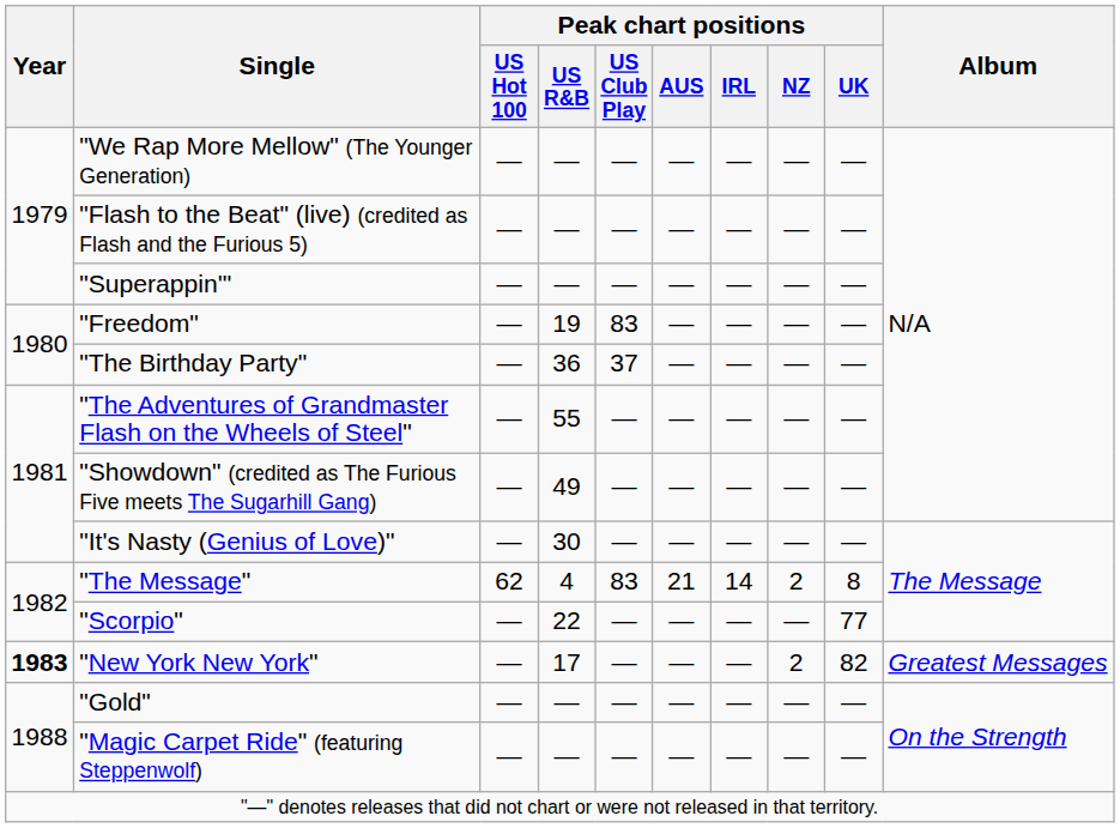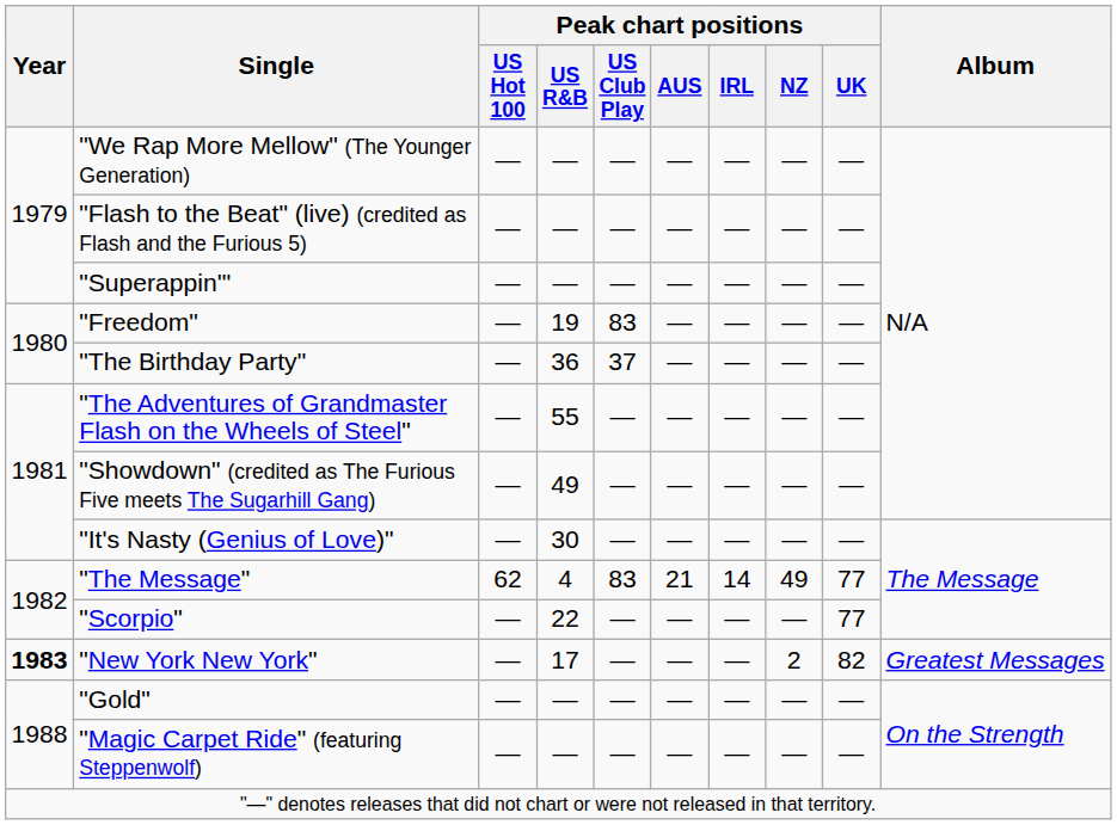 <table class="wikitable" style=text-align:center;>
 <tr>
 <th rowspan="2">Year</th>
 <th rowspan="2" width="250">Single</th>
 <th colspan="7">Peak chart positions</th>
 <th rowspan="2">Album</th>
 </tr>
 <tr style="font-size:smaller;">
 <th width="30"><a href='#'>US Hot 100</a><br></th>
 <th width="30"><a href='#'>US R&B</a><br></th>
 <th width="30"><a href='#'>US Club Play</a><br></th>
 <th width="30"><a href='#'>AUS</a><br></th>
 <th width="30"><a href='#'>IRL</a></th>
 <th width="30"><a href='#'>NZ</a><br></th>
 <th width="30"><a href='#'>UK</a><br></th>
 </tr>
 <tr>
 <td rowspan="3">1979</td>
 <td align=left>"We Rap More Mellow" <small>(The Younger Generation)</small></td>
 <td>—</td>
 <td>—</td>
 <td>—</td>
 <td>—</td>
 <td>—</td>
 <td>—</td>
 <td>—</td>
 <td align=left rowspan="7">N/A</td>
 </tr>
 <tr>
 <td align=left>"Flash to the Beat" (live) <small>(credited as Flash and the Furious 5)</small></td>
 <td>—</td>
 <td>—</td>
 <td>—</td>
 <td>—</td>
 <td>—</td>
 <td>—</td>
 <td>—</td>
 </tr>
 <tr>
 <td align=left>"Superappin'"</td>
 <td>—</td>
 <td>—</td>
 <td>—</td>
 <td>—</td>
 <td>—</td>
 <td>—</td>
 <td>—</td>
 </tr>
 <tr>
 <td rowspan="2">1980</td>
 <td align=left>"Freedom"</td>
 <td>—</td>
 <td>19</td>
 <td>83</td>
 <td>—</td>
 <td>—</td>
 <td>—</td>
 <td>—</td>
 </tr>
 <tr>
 <td align=left>"The Birthday Party"</td>
 <td>—</td>
 <td>36</td>
 <td>37</td>
 <td>—</td>
 <td>—</td>
 <td>—</td>
 <td>—</td>
 </tr>
 <tr>
 <td rowspan="3">1981</td>
 <td align=left>"<a href='#'>The Adventures of Grandmaster Flash on the Wheels of Steel</a>"</td>
 <td>—</td>
 <td>55</td>
 <td>—</td>
 <td>—</td>
 <td>—</td>
 <td>—</td>
 <td>—</td>
 </tr>
 <tr>
 <td align=left>"Showdown" <small>(credited as The Furious Five meets <a href='#'>The Sugarhill Gang</a>)</small></td>
 <td>—</td>
 <td>49</td>
 <td>—</td>
 <td>—</td>
 <td>—</td>
 <td>—</td>
 <td>—</td>
 </tr>
 <tr>
 <td align=left>"It's Nasty (<a href='#'>Genius of Love</a>)"</td>
 <td>—</td>
 <td>30</td>
 <td>—</td>
 <td>—</td>
 <td>—</td>
 <td>—</td>
 <td>—</td>
 <td align=left rowspan="3"><em><a href='#'>The Message</a></em></td>
 </tr>
 <tr>
 <td rowspan="2">1982</td>
 <td align=left>"<a href='#'>The Message</a>"</td>
 <td>62</td>
 <td>4</td>
 <td>83</td>
 <td>21</td>
 <td>14</td>
-<td>2</td>
-<td>8</td>
+<td>49</td>
+<td>77</td>
 </tr>
 <tr>
 <td align=left>"<a href='#'>Scorpio</a>"</td>
 <td>—</td>
 <td>22</td>
 <td>—</td>
 <td>—</td>
 <td>—</td>
 <td>—</td>
 <td>77</td>
 </tr>
 <tr>
 <td rowspan="1"><strong>1983</strong></td>
 <td align=left>"<a href='#'>New York New York</a>"</td>
 <td>—</td>
 <td>17</td>
 <td>—</td>
 <td>—</td>
 <td>—</td>
 <td>2</td>
 <td>82</td>
 <td align=left rowspan="1"><em><a href='#'>Greatest Messages</a></em></td>
 </tr>
 <tr>
 <td rowspan="2">1988</td>
 <td align=left>"Gold"</td>
 <td>—</td>
 <td>—</td>
 <td>—</td>
 <td>—</td>
 <td>—</td>
 <td>—</td>
 <td>—</td>
 <td align=left rowspan="2"><em><a href='#'>On the Strength</a></em></td>
 </tr>
 <tr>
 <td align=left>"<a href='#'>Magic Carpet Ride</a>" <small>(featuring <a href='#'>Steppenwolf</a>)</small></td>
 <td>—</td>
 <td>—</td>
 <td>—</td>
 <td>—</td>
 <td>—</td>
 <td>—</td>
 <td>—</td>
 </tr>
 <tr>
 <td colspan="11" style="text-align:center; font-size:9pt;">"—" denotes releases that did not chart or were not released in that territory.</td>
 </tr>
 </table>
